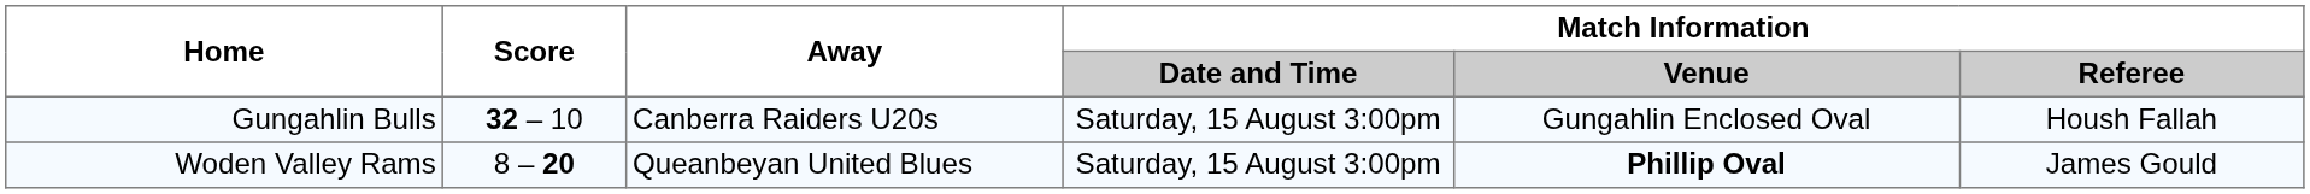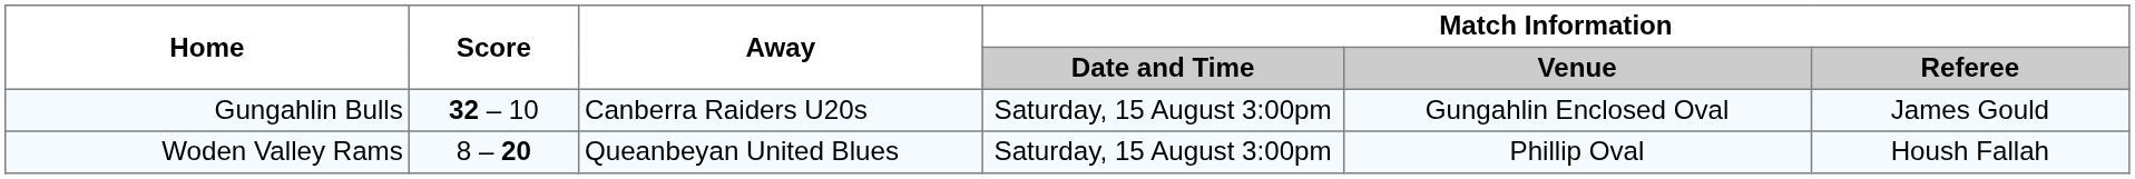 <table width="100%" cellspacing="0" cellpadding="3" border="1" style="border-collapse:collapse;  text-align:center;">
 <tr>
 <th rowspan="2" width="19%">Home</th>
 <th rowspan="2" width="8%">Score</th>
 <th rowspan="2" width="19%">Away</th>
 <th colspan="3">Match Information</th>
 </tr>
 <tr bgcolor="#CCCCCC">
 <th width="17%">Date and Time</th>
 <th width="22%">Venue</th>
 <th width="50%">Referee</th>
 </tr>
 <tr style="text-align:center; background:#f5faff;">
 <td align="right">Gungahlin Bulls </td>
 <td><strong>32</strong> – 10</td>
 <td align="left"> Canberra Raiders U20s</td>
 <td>Saturday, 15 August 3:00pm</td>
 <td>Gungahlin Enclosed Oval</td>
-<td>Housh Fallah</td>
+<td>James Gould</td>
 </tr>
 <tr style="text-align:center; background:#f5faff;">
 <td align="right">Woden Valley Rams </td>
 <td>8 – <strong>20</strong></td>
 <td align="left"> Queanbeyan United Blues</td>
 <td>Saturday, 15 August 3:00pm</td>
-<td><strong>Phillip Oval</strong></td>
-<td>James Gould</td>
+<td>Phillip Oval</td>
+<td>Housh Fallah</td>
 </tr>
 </table>
